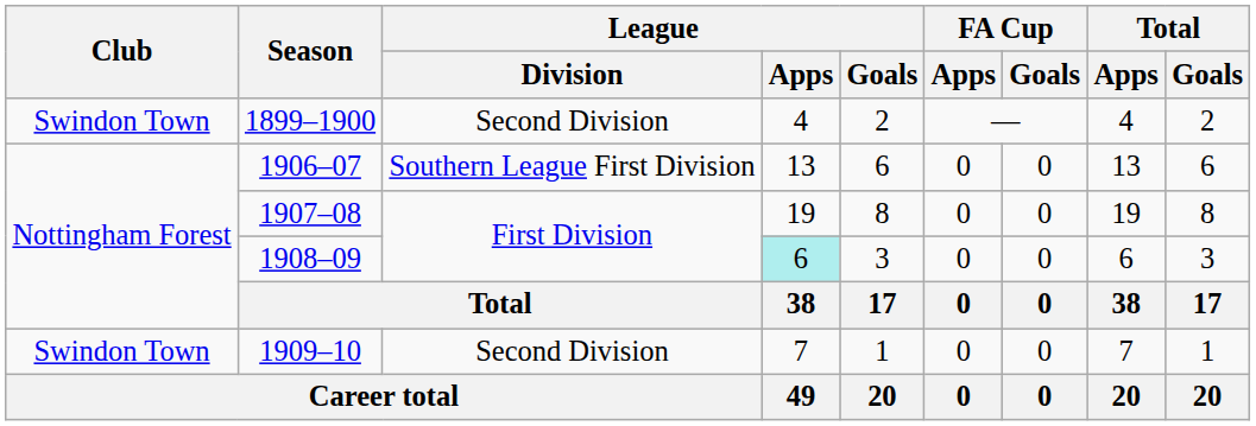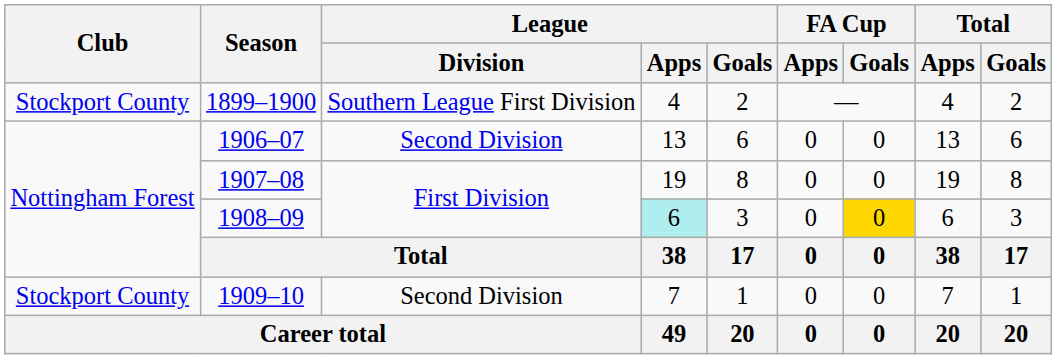 <table class="wikitable" style="text-align: center">
 <tr>
 <th rowspan="2">Club</th>
 <th rowspan="2">Season</th>
 <th colspan="3">League</th>
 <th colspan="2">FA Cup</th>
 <th colspan="2">Total</th>
 </tr>
 <tr>
 <th>Division</th>
 <th>Apps</th>
 <th>Goals</th>
 <th>Apps</th>
 <th>Goals</th>
 <th>Apps</th>
 <th>Goals</th>
 </tr>
 <tr>
-<td><a href='#'>Swindon Town</a></td>
+<td><a href='#'>Stockport County</a></td>
 <td><a href='#'>1899–1900</a></td>
-<td>Second Division</td>
+<td><a href='#'>Southern League</a> First Division</td>
 <td>4</td>
 <td>2</td>
 <td colspan="2">―</td>
 <td>4</td>
 <td>2</td>
 </tr>
 <tr>
 <td rowspan="4"><a href='#'>Nottingham Forest</a></td>
 <td><a href='#'>1906–07</a></td>
-<td><a href='#'>Southern League</a> First Division</td>
+<td><a href='#'>Second Division</a></td>
 <td>13</td>
 <td>6</td>
 <td>0</td>
 <td>0</td>
 <td>13</td>
 <td>6</td>
 </tr>
 <tr>
 <td><a href='#'>1907–08</a></td>
 <td rowspan="2"><a href='#'>First Division</a></td>
 <td>19</td>
 <td>8</td>
 <td>0</td>
 <td>0</td>
 <td>19</td>
 <td>8</td>
 </tr>
 <tr>
 <td><a href='#'>1908–09</a></td>
 <td style="background: paleturquoise;">6</td>
 <td>3</td>
 <td>0</td>
-<td>0</td>
+<td style="background: gold;">0</td>
 <td>6</td>
 <td>3</td>
 </tr>
 <tr>
 <th colspan="2">Total</th>
 <th>38</th>
 <th>17</th>
 <th>0</th>
 <th>0</th>
 <th>38</th>
 <th>17</th>
 </tr>
 <tr>
-<td><a href='#'>Swindon Town</a></td>
+<td><a href='#'>Stockport County</a></td>
 <td><a href='#'>1909–10</a></td>
 <td>Second Division</td>
 <td>7</td>
 <td>1</td>
 <td>0</td>
 <td>0</td>
 <td>7</td>
 <td>1</td>
 </tr>
 <tr>
 <th colspan="3">Career total</th>
 <th>49</th>
 <th>20</th>
 <th>0</th>
 <th>0</th>
 <th>20</th>
 <th>20</th>
 </tr>
 </table>
